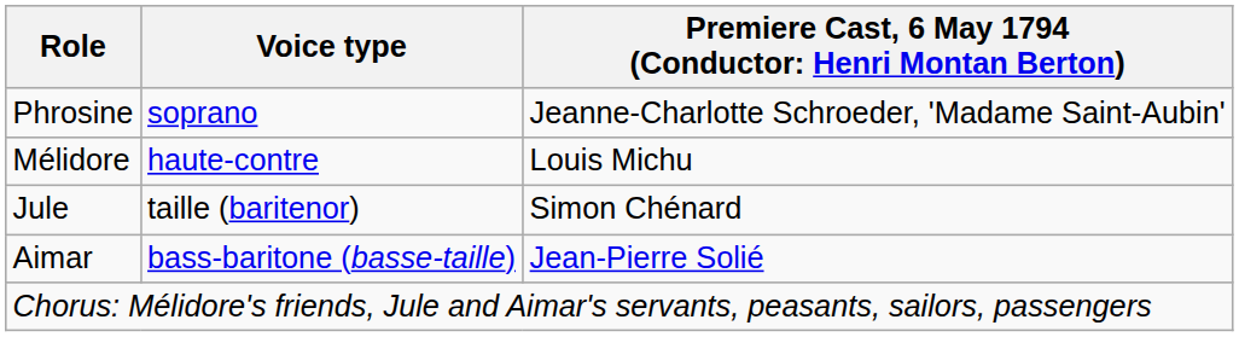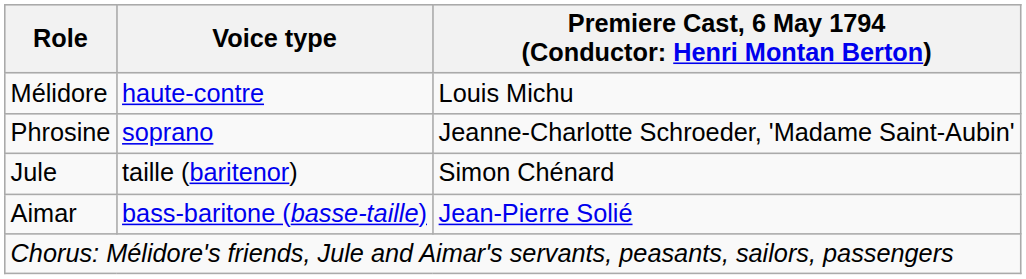 <table class="wikitable">
 <tr>
 <th>Role</th>
 <th>Voice type</th>
 <th>Premiere Cast, 6 May 1794<br>(Conductor: <a href='#'>Henri Montan Berton</a>)</th>
 </tr>
 <tr>
+<td>Mélidore</td>
+<td><a href='#'>haute-contre</a></td>
+<td>Louis Michu</td>
+</tr>
+<tr>
 <td>Phrosine</td>
 <td><a href='#'>soprano</a></td>
 <td>Jeanne-Charlotte Schroeder, 'Madame Saint-Aubin'</td>
-</tr>
-<tr>
-<td>Mélidore</td>
-<td><a href='#'>haute-contre</a></td>
-<td>Louis Michu</td>
 </tr>
 <tr>
 <td>Jule</td>
 <td>taille (<a href='#'>baritenor</a>)</td>
 <td>Simon Chénard</td>
 </tr>
 <tr>
 <td>Aimar</td>
 <td><a href='#'>bass-baritone (<em>basse-taille</em>)</a></td>
 <td><a href='#'>Jean-Pierre Solié</a></td>
 </tr>
 <tr>
 <td colspan="3"><em>Chorus: Mélidore's friends, Jule and Aimar's servants, peasants, sailors, passengers</em></td>
 </tr>
 </table>
